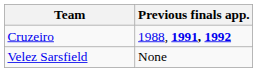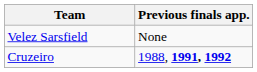 <table class="wikitable">
 <tr>
 <th width=150px>Team</th>
 <th>Previous finals app.</th>
 </tr>
 <tr>
+<td> <a href='#'>Velez Sarsfield</a></td>
+<td>None</td>
+</tr>
+<tr>
 <td> <a href='#'>Cruzeiro</a></td>
 <td><a href='#'>1988</a>, <strong><a href='#'>1991</a>, <a href='#'>1992</a></strong></td>
 </tr>
-<tr>
-<td> <a href='#'>Velez Sarsfield</a></td>
-<td>None</td>
-</tr>
 </table>
